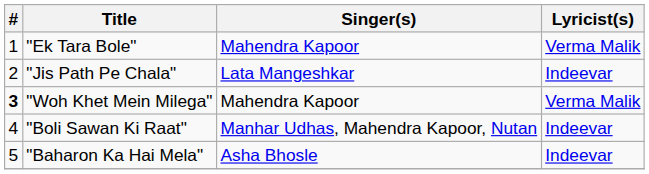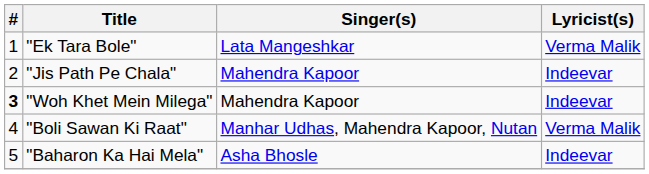 <table class="wikitable" style="font-size:95%;">
 <tr>
 <th>#</th>
 <th>Title</th>
 <th>Singer(s)</th>
 <th>Lyricist(s)</th>
 </tr>
 <tr>
 <td>1</td>
 <td>"Ek Tara Bole"</td>
-<td><a href='#'>Mahendra Kapoor</a></td>
+<td><a href='#'>Lata Mangeshkar</a></td>
 <td><a href='#'>Verma Malik</a></td>
 </tr>
 <tr>
 <td>2</td>
 <td>"Jis Path Pe Chala"</td>
-<td><a href='#'>Lata Mangeshkar</a></td>
+<td><a href='#'>Mahendra Kapoor</a></td>
 <td><a href='#'>Indeevar</a></td>
 </tr>
 <tr>
 <td><strong>3</strong></td>
 <td>"Woh Khet Mein Milega"</td>
 <td>Mahendra Kapoor</td>
-<td><a href='#'>Verma Malik</a></td>
+<td><a href='#'>Indeevar</a></td>
 </tr>
 <tr>
 <td>4</td>
 <td>"Boli Sawan Ki Raat"</td>
 <td><a href='#'>Manhar Udhas</a>, Mahendra Kapoor, <a href='#'>Nutan</a></td>
-<td><a href='#'>Indeevar</a></td>
+<td><a href='#'>Verma Malik</a></td>
 </tr>
 <tr>
 <td>5</td>
 <td>"Baharon Ka Hai Mela"</td>
 <td><a href='#'>Asha Bhosle</a></td>
 <td><a href='#'>Indeevar</a></td>
 </tr>
 <tr>
 </tr>
 </table>
